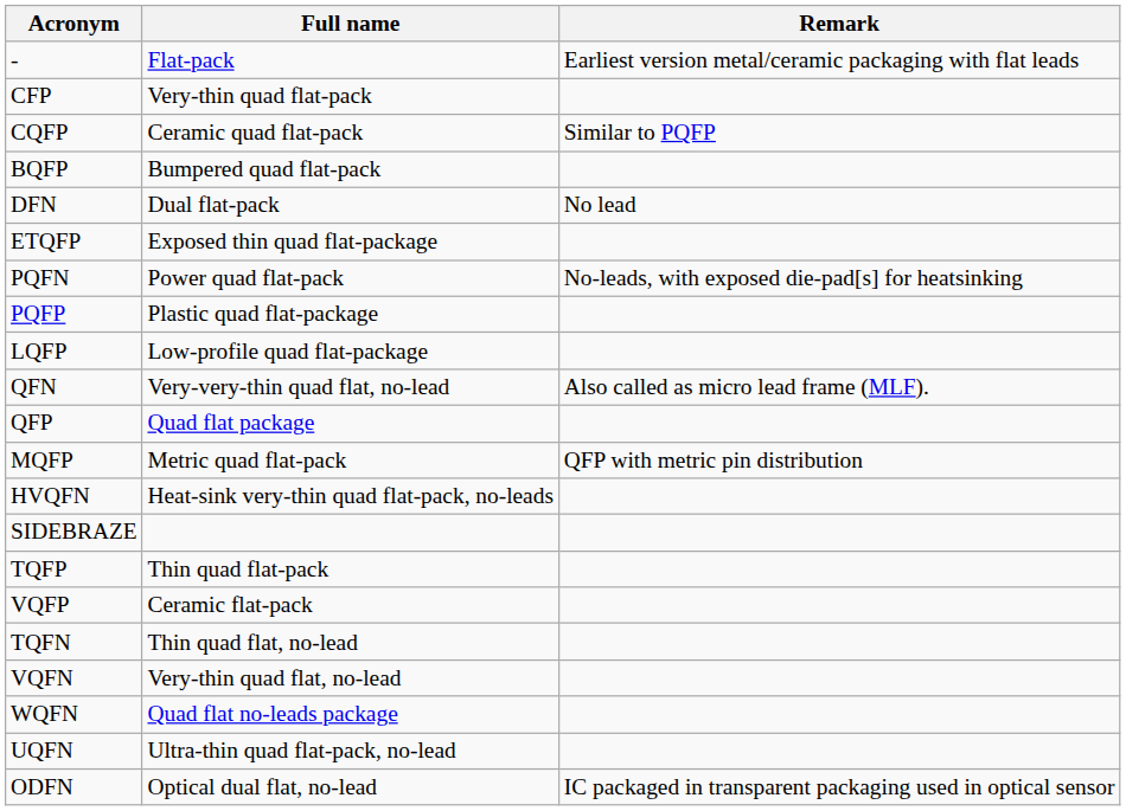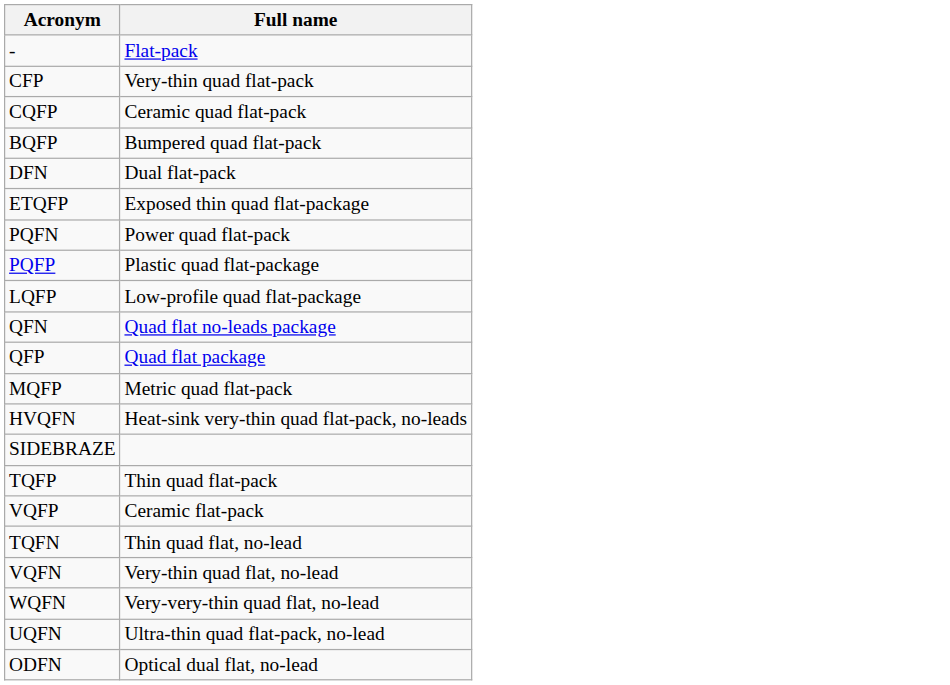 <table class="wikitable">
 <tr>
 <th>Acronym</th>
 <th>Full name</th>
-<th>Remark</th>
 </tr>
 <tr>
 <td>-</td>
 <td><a href='#'>Flat-pack</a></td>
-<td>Earliest version metal/ceramic packaging with flat leads</td>
 </tr>
 <tr>
 <td>CFP</td>
 <td>Very-thin quad flat-pack</td>
-<td></td>
 </tr>
 <tr>
 <td>CQFP</td>
 <td>Ceramic quad flat-pack</td>
-<td>Similar to <a href='#'>PQFP</a></td>
 </tr>
 <tr>
 <td>BQFP</td>
 <td>Bumpered quad flat-pack</td>
-<td></td>
 </tr>
 <tr>
 <td>DFN</td>
 <td>Dual flat-pack</td>
-<td>No lead</td>
 </tr>
 <tr>
 <td>ETQFP</td>
 <td>Exposed thin quad flat-package</td>
-<td></td>
 </tr>
 <tr>
 <td>PQFN</td>
 <td>Power quad flat-pack</td>
-<td>No-leads, with exposed die-pad[s] for heatsinking</td>
 </tr>
 <tr>
 <td><a href='#'>PQFP</a></td>
 <td>Plastic quad flat-package</td>
-<td></td>
 </tr>
 <tr>
 <td>LQFP</td>
 <td>Low-profile quad flat-package</td>
-<td></td>
 </tr>
 <tr>
 <td>QFN</td>
-<td>Very-very-thin quad flat, no-lead</td>
-<td>Also called as micro lead frame (<a href='#'>MLF</a>).</td>
+<td><a href='#'>Quad flat no-leads package</a></td>
 </tr>
 <tr>
 <td>QFP</td>
 <td><a href='#'>Quad flat package</a></td>
-<td></td>
 </tr>
 <tr>
 <td>MQFP</td>
 <td>Metric quad flat-pack</td>
-<td>QFP with metric pin distribution</td>
 </tr>
 <tr>
 <td>HVQFN</td>
 <td>Heat-sink very-thin quad flat-pack, no-leads</td>
-<td></td>
 </tr>
 <tr>
 <td>SIDEBRAZE</td>
-<td></td>
 <td></td>
 </tr>
 <tr>
 <td>TQFP</td>
 <td>Thin quad flat-pack</td>
-<td></td>
 </tr>
 <tr>
 <td>VQFP</td>
 <td>Ceramic flat-pack</td>
-<td></td>
 </tr>
 <tr>
 <td>TQFN</td>
 <td>Thin quad flat, no-lead</td>
-<td></td>
 </tr>
 <tr>
 <td>VQFN</td>
 <td>Very-thin quad flat, no-lead</td>
-<td></td>
 </tr>
 <tr>
 <td>WQFN</td>
-<td><a href='#'>Quad flat no-leads package</a></td>
-<td></td>
+<td>Very-very-thin quad flat, no-lead</td>
 </tr>
 <tr>
 <td>UQFN</td>
 <td>Ultra-thin quad flat-pack, no-lead</td>
-<td></td>
 </tr>
 <tr>
 <td>ODFN</td>
 <td>Optical dual flat, no-lead</td>
-<td>IC packaged in transparent packaging used in optical sensor</td>
 </tr>
 </table>
